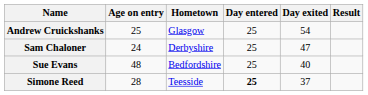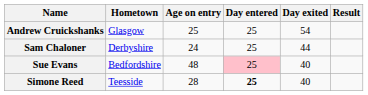 <table class="wikitable sortable" style="text-align:left; line-height:20px; width:auto;">
 <tr>
 <th scope="col">Name</th>
+<th scope="col">Hometown</th>
 <th scope="col">Age on entry</th>
-<th scope="col">Hometown</th>
 <th scope="col">Day entered</th>
 <th scope="col">Day exited</th>
 <th scope="col">Result</th>
 </tr>
 <tr>
 <th scope="row">Andrew Cruickshanks</th>
+<td><a href='#'>Glasgow</a></td>
 <td align="center">25</td>
-<td><a href='#'>Glasgow</a></td>
 <td align="center">25</td>
 <td align="center">54</td>
 <td></td>
 </tr>
 <tr>
 <th scope="row">Sam Chaloner</th>
+<td><a href='#'>Derbyshire</a></td>
 <td align="center">24</td>
-<td><a href='#'>Derbyshire</a></td>
 <td align="center">25</td>
-<td align="center">47</td>
+<td align="center">44</td>
 <td></td>
 </tr>
 <tr>
 <th scope="row">Sue Evans</th>
+<td><a href='#'>Bedfordshire</a></td>
 <td align="center">48</td>
-<td><a href='#'>Bedfordshire</a></td>
-<td align="center">25</td>
+<td align="center" style="background: pink;">25</td>
 <td align="center">40</td>
 <td></td>
 </tr>
 <tr>
 <th scope="row">Simone Reed</th>
+<td><a href='#'>Teesside</a></td>
 <td align="center">28</td>
-<td><a href='#'>Teesside</a></td>
 <td align="center"><strong>25</strong></td>
-<td align="center">37</td>
+<td align="center">40</td>
 <td></td>
 </tr>
 </table>
